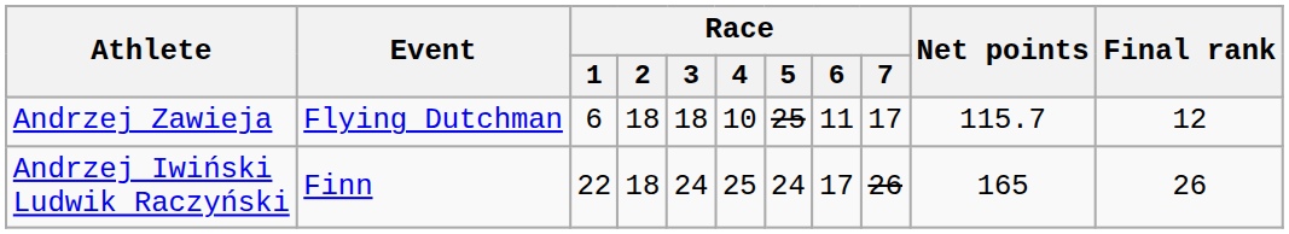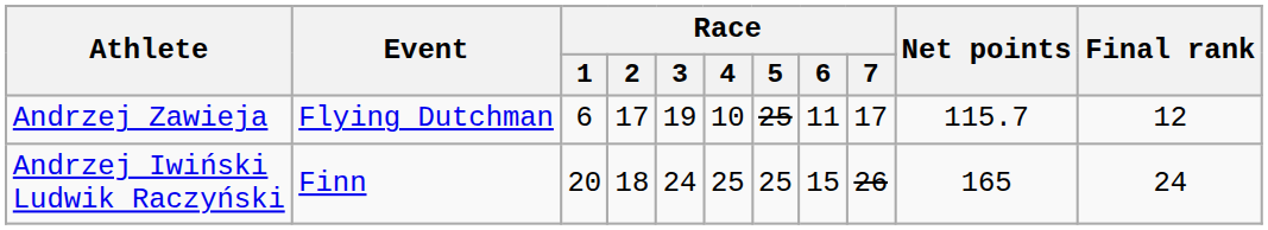 <table class="wikitable" style="font-size:90%">
 <tr>
 <th rowspan="2">Athlete</th>
 <th rowspan="2">Event</th>
 <th colspan=7>Race</th>
 <th rowspan=2>Net points</th>
 <th rowspan=2>Final rank</th>
 </tr>
 <tr style="font-size:95%">
 <th>1</th>
 <th>2</th>
 <th>3</th>
 <th>4</th>
 <th>5</th>
 <th>6</th>
 <th>7</th>
 </tr>
 <tr align=center>
 <td align=left><a href='#'>Andrzej Zawieja</a></td>
 <td align=left><a href='#'>Flying Dutchman</a></td>
 <td>6</td>
-<td>18</td>
-<td>18</td>
+<td>17</td>
+<td>19</td>
 <td>10</td>
 <td><s>25</s></td>
 <td>11</td>
 <td>17</td>
 <td>115.7</td>
 <td>12</td>
 </tr>
 <tr align=center>
 <td align=left><a href='#'>Andrzej Iwiński</a><br><a href='#'>Ludwik Raczyński</a></td>
 <td align=left><a href='#'>Finn</a></td>
-<td>22</td>
+<td>20</td>
 <td>18</td>
 <td>24</td>
 <td>25</td>
-<td>24</td>
-<td>17</td>
+<td>25</td>
+<td>15</td>
 <td><s>26</s></td>
 <td>165</td>
-<td>26</td>
+<td>24</td>
 </tr>
 </table>
